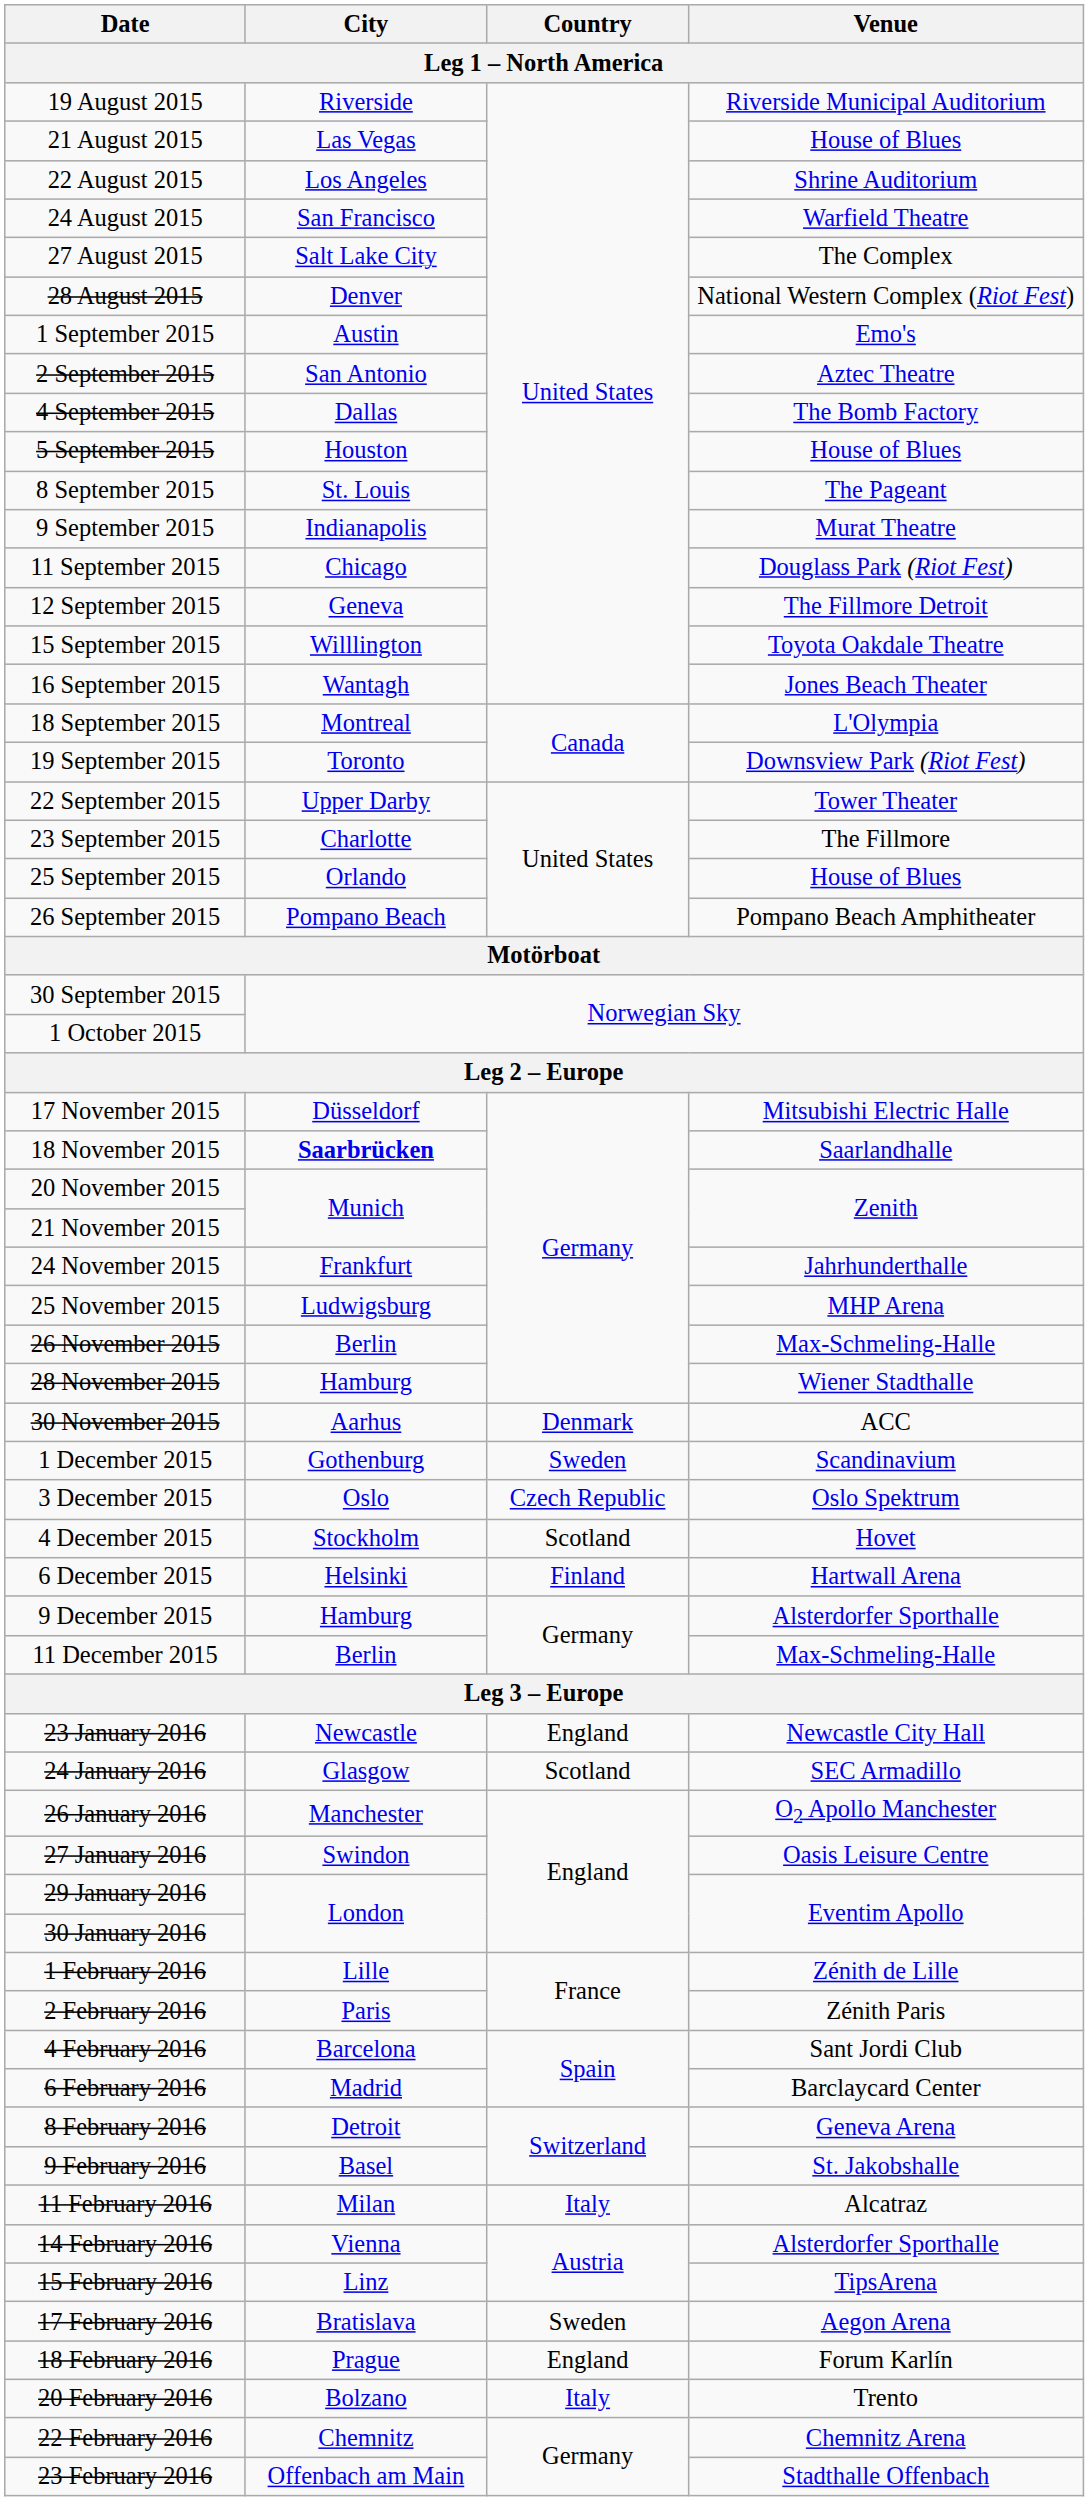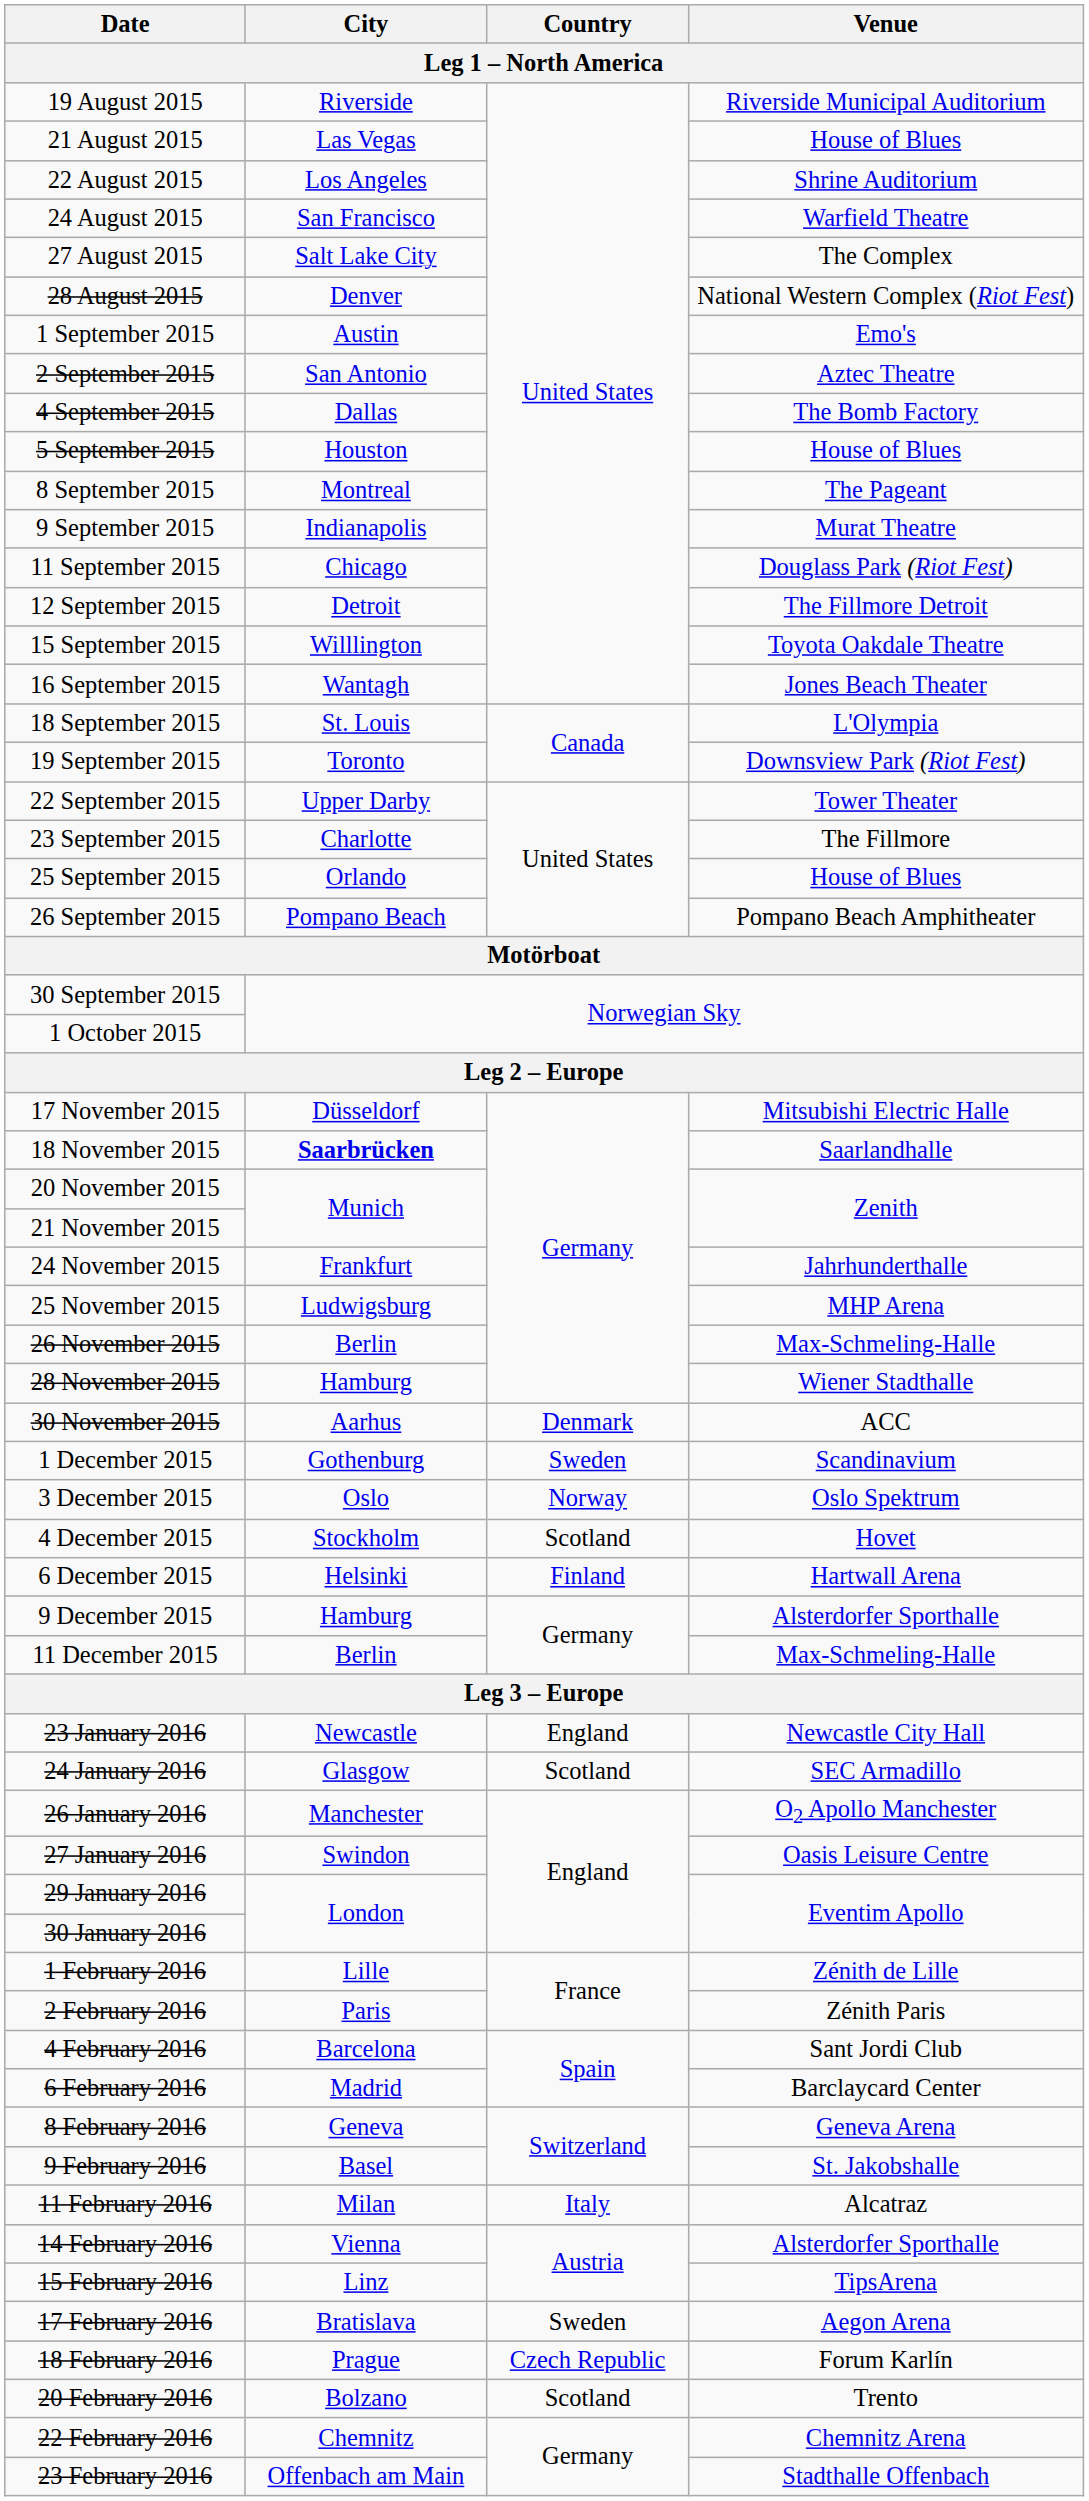 <table class="wikitable" style="text-align:center;">
 <tr>
 <th width="150">Date</th>
 <th width="150">City</th>
 <th width="125">Country</th>
 <th width="250">Venue</th>
 </tr>
 <tr>
 <th colspan="5">Leg 1 – North America</th>
 </tr>
 <tr>
 <td>19 August 2015</td>
 <td><a href='#'>Riverside</a></td>
 <td rowspan="16"><a href='#'>United States</a></td>
 <td><a href='#'>Riverside Municipal Auditorium</a></td>
 </tr>
 <tr>
 <td>21 August 2015</td>
 <td><a href='#'>Las Vegas</a></td>
 <td><a href='#'>House of Blues</a></td>
 </tr>
 <tr>
 <td>22 August 2015</td>
 <td><a href='#'>Los Angeles</a></td>
 <td><a href='#'>Shrine Auditorium</a></td>
 </tr>
 <tr>
 <td>24 August 2015</td>
 <td><a href='#'>San Francisco</a></td>
 <td><a href='#'>Warfield Theatre</a></td>
 </tr>
 <tr>
 <td>27 August 2015</td>
 <td><a href='#'>Salt Lake City</a></td>
 <td>The Complex</td>
 </tr>
 <tr>
 <td><s>28 August 2015</s></td>
 <td><a href='#'>Denver</a></td>
 <td>National Western Complex (<em><a href='#'>Riot Fest</a></em>)</td>
 </tr>
 <tr>
 <td>1 September 2015</td>
 <td><a href='#'>Austin</a></td>
 <td><a href='#'>Emo's</a></td>
 </tr>
 <tr>
 <td><s>2 September 2015</s></td>
 <td><a href='#'>San Antonio</a></td>
 <td><a href='#'>Aztec Theatre</a></td>
 </tr>
 <tr>
 <td><s>4 September 2015</s></td>
 <td><a href='#'>Dallas</a></td>
 <td><a href='#'>The Bomb Factory</a></td>
 </tr>
 <tr>
 <td><s>5 September 2015</s></td>
 <td><a href='#'>Houston</a></td>
 <td><a href='#'>House of Blues</a></td>
 </tr>
 <tr>
 <td>8 September 2015</td>
-<td><a href='#'>St. Louis</a></td>
+<td><a href='#'>Montreal</a></td>
 <td><a href='#'>The Pageant</a></td>
 </tr>
 <tr>
 <td>9 September 2015</td>
 <td><a href='#'>Indianapolis</a></td>
 <td><a href='#'>Murat Theatre</a></td>
 </tr>
 <tr>
 <td>11 September 2015</td>
 <td><a href='#'>Chicago</a></td>
 <td><a href='#'>Douglass Park</a> <em>(<a href='#'>Riot Fest</a>)</em></td>
 </tr>
 <tr>
 <td>12 September 2015</td>
-<td><a href='#'>Geneva</a></td>
+<td><a href='#'>Detroit</a></td>
 <td><a href='#'>The Fillmore Detroit</a></td>
 </tr>
 <tr>
 <td>15 September 2015</td>
 <td><a href='#'>Willlington</a></td>
 <td><a href='#'>Toyota Oakdale Theatre</a></td>
 </tr>
 <tr>
 <td>16 September 2015</td>
 <td><a href='#'>Wantagh</a></td>
 <td><a href='#'>Jones Beach Theater</a></td>
 </tr>
 <tr>
 <td>18 September 2015</td>
-<td><a href='#'>Montreal</a></td>
+<td><a href='#'>St. Louis</a></td>
 <td rowspan="2"><a href='#'>Canada</a></td>
 <td><a href='#'>L'Olympia</a></td>
 </tr>
 <tr>
 <td>19 September 2015</td>
 <td><a href='#'>Toronto</a></td>
 <td><a href='#'>Downsview Park</a> <em>(<a href='#'>Riot Fest</a>)</em></td>
 </tr>
 <tr>
 <td>22 September 2015</td>
 <td><a href='#'>Upper Darby</a></td>
 <td rowspan="4">United States</td>
 <td><a href='#'>Tower Theater</a></td>
 </tr>
 <tr>
 <td>23 September 2015</td>
 <td><a href='#'>Charlotte</a></td>
 <td>The Fillmore</td>
 </tr>
 <tr>
 <td>25 September 2015</td>
 <td><a href='#'>Orlando</a></td>
 <td><a href='#'>House of Blues</a></td>
 </tr>
 <tr>
 <td>26 September 2015</td>
 <td><a href='#'>Pompano Beach</a></td>
 <td>Pompano Beach Amphitheater</td>
 </tr>
 <tr>
 <th colspan="5">Motörboat</th>
 </tr>
 <tr>
 <td>30 September 2015</td>
 <td colspan="3" rowspan="2"><a href='#'>Norwegian Sky</a></td>
 </tr>
 <tr>
 <td>1 October 2015</td>
 </tr>
 <tr>
 <th colspan="5">Leg 2 – Europe</th>
 </tr>
 <tr>
 <td>17 November 2015</td>
 <td><a href='#'>Düsseldorf</a></td>
 <td rowspan="8"><a href='#'>Germany</a></td>
 <td><a href='#'>Mitsubishi Electric Halle</a></td>
 </tr>
 <tr>
 <td>18 November 2015</td>
 <td><strong><a href='#'>Saarbrücken</a></strong></td>
 <td><a href='#'>Saarlandhalle</a></td>
 </tr>
 <tr>
 <td>20 November 2015</td>
 <td rowspan="2"><a href='#'>Munich</a></td>
 <td rowspan="2"><a href='#'>Zenith</a></td>
 </tr>
 <tr>
 <td>21 November 2015</td>
 </tr>
 <tr>
 <td>24 November 2015</td>
 <td><a href='#'>Frankfurt</a></td>
 <td><a href='#'>Jahrhunderthalle</a></td>
 </tr>
 <tr>
 <td>25 November 2015</td>
 <td><a href='#'>Ludwigsburg</a></td>
 <td><a href='#'>MHP Arena</a></td>
 </tr>
 <tr>
 <td><s>26 November 2015</s></td>
 <td><a href='#'>Berlin</a></td>
 <td><a href='#'>Max-Schmeling-Halle</a></td>
 </tr>
 <tr>
 <td><s>28 November 2015</s></td>
 <td><a href='#'>Hamburg</a></td>
 <td><a href='#'>Wiener Stadthalle</a></td>
 </tr>
 <tr>
 <td><s>30 November 2015</s></td>
 <td><a href='#'>Aarhus</a></td>
 <td><a href='#'>Denmark</a></td>
 <td>ACC</td>
 </tr>
 <tr>
 <td>1 December 2015</td>
 <td><a href='#'>Gothenburg</a></td>
 <td><a href='#'>Sweden</a></td>
 <td><a href='#'>Scandinavium</a></td>
 </tr>
 <tr>
 <td>3 December 2015</td>
 <td><a href='#'>Oslo</a></td>
-<td><a href='#'>Czech Republic</a></td>
+<td><a href='#'>Norway</a></td>
 <td><a href='#'>Oslo Spektrum</a></td>
 </tr>
 <tr>
 <td>4 December 2015</td>
 <td><a href='#'>Stockholm</a></td>
 <td>Scotland</td>
 <td><a href='#'>Hovet</a></td>
 </tr>
 <tr>
 <td>6 December 2015</td>
 <td><a href='#'>Helsinki</a></td>
 <td><a href='#'>Finland</a></td>
 <td><a href='#'>Hartwall Arena</a></td>
 </tr>
 <tr>
 <td>9 December 2015</td>
 <td><a href='#'>Hamburg</a></td>
 <td rowspan="2">Germany</td>
 <td><a href='#'>Alsterdorfer Sporthalle</a></td>
 </tr>
 <tr>
 <td>11 December 2015</td>
 <td><a href='#'>Berlin</a></td>
 <td><a href='#'>Max-Schmeling-Halle</a></td>
 </tr>
 <tr>
 <th colspan="5">Leg 3 – Europe</th>
 </tr>
 <tr>
 <td><s>23 January 2016</s></td>
 <td><a href='#'>Newcastle</a></td>
 <td>England</td>
 <td><a href='#'>Newcastle City Hall</a></td>
 </tr>
 <tr>
 <td><s>24 January 2016</s></td>
 <td><a href='#'>Glasgow</a></td>
 <td>Scotland</td>
 <td><a href='#'>SEC Armadillo</a></td>
 </tr>
 <tr>
 <td><s>26 January 2016</s></td>
 <td><a href='#'>Manchester</a></td>
 <td rowspan="4">England</td>
 <td><a href='#'>O<sub>2</sub> Apollo Manchester</a></td>
 </tr>
 <tr>
 <td><s>27 January 2016</s></td>
 <td><a href='#'>Swindon</a></td>
 <td><a href='#'>Oasis Leisure Centre</a></td>
 </tr>
 <tr>
 <td><s>29 January 2016</s></td>
 <td rowspan="2"><a href='#'>London</a></td>
 <td rowspan="2"><a href='#'>Eventim Apollo</a></td>
 </tr>
 <tr>
 <td><s>30 January 2016</s></td>
 </tr>
 <tr>
 <td><s>1 February 2016</s></td>
 <td><a href='#'>Lille</a></td>
 <td rowspan="2">France</td>
 <td><a href='#'>Zénith de Lille</a></td>
 </tr>
 <tr>
 <td><s>2 February 2016</s></td>
 <td><a href='#'>Paris</a></td>
 <td>Zénith Paris</td>
 </tr>
 <tr>
 <td><s>4 February 2016</s></td>
 <td><a href='#'>Barcelona</a></td>
 <td rowspan="2"><a href='#'>Spain</a></td>
 <td>Sant Jordi Club</td>
 </tr>
 <tr>
 <td><s>6 February 2016</s></td>
 <td><a href='#'>Madrid</a></td>
 <td>Barclaycard Center</td>
 </tr>
 <tr>
 <td><s>8 February 2016</s></td>
-<td><a href='#'>Detroit</a></td>
+<td><a href='#'>Geneva</a></td>
 <td rowspan="2"><a href='#'>Switzerland</a></td>
 <td><a href='#'>Geneva Arena</a></td>
 </tr>
 <tr>
 <td><s>9 February 2016</s></td>
 <td><a href='#'>Basel</a></td>
 <td><a href='#'>St. Jakobshalle</a></td>
 </tr>
 <tr>
 <td><s>11 February 2016</s></td>
 <td><a href='#'>Milan</a></td>
 <td><a href='#'>Italy</a></td>
 <td>Alcatraz</td>
 </tr>
 <tr>
 <td><s>14 February 2016</s></td>
 <td><a href='#'>Vienna</a></td>
 <td rowspan="2"><a href='#'>Austria</a></td>
 <td><a href='#'>Alsterdorfer Sporthalle</a></td>
 </tr>
 <tr>
 <td><s>15 February 2016</s></td>
 <td><a href='#'>Linz</a></td>
 <td><a href='#'>TipsArena</a></td>
 </tr>
 <tr>
 <td><s>17 February 2016</s></td>
 <td><a href='#'>Bratislava</a></td>
 <td>Sweden</td>
 <td><a href='#'>Aegon Arena</a></td>
 </tr>
 <tr>
 <td><s>18 February 2016</s></td>
 <td><a href='#'>Prague</a></td>
-<td>England</td>
+<td><a href='#'>Czech Republic</a></td>
 <td>Forum Karlín</td>
 </tr>
 <tr>
 <td><s>20 February 2016</s></td>
 <td><a href='#'>Bolzano</a></td>
-<td><a href='#'>Italy</a></td>
+<td>Scotland</td>
 <td>Trento</td>
 </tr>
 <tr>
 <td><s>22 February 2016</s></td>
 <td><a href='#'>Chemnitz</a></td>
 <td rowspan="2">Germany</td>
 <td><a href='#'>Chemnitz Arena</a></td>
 </tr>
 <tr>
 <td><s>23 February 2016</s></td>
 <td><a href='#'>Offenbach am Main</a></td>
 <td><a href='#'>Stadthalle Offenbach</a></td>
 </tr>
 </table>
